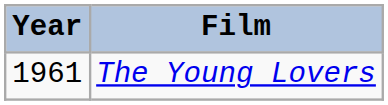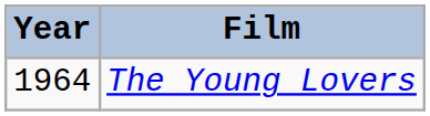 <table class="wikitable" style="font-size:95%;">
 <tr>
 <th style="background:#B0C4DE;">Year</th>
 <th style="background:#B0C4DE;">Film</th>
 </tr>
 <tr>
-<td>1961</td>
+<td>1964</td>
 <td><em><a href='#'>The Young Lovers</a></em></td>
 </tr>
 </table>
